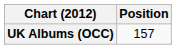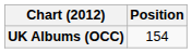 <table class="wikitable plainrowheaders">
 <tr>
 <th scope="col">Chart (2012)</th>
 <th scope="col">Position</th>
 </tr>
 <tr>
 <th scope="row">UK Albums (OCC)</th>
-<td style="text-align:center;">157</td>
+<td style="text-align:center;">154</td>
 </tr>
 </table>
